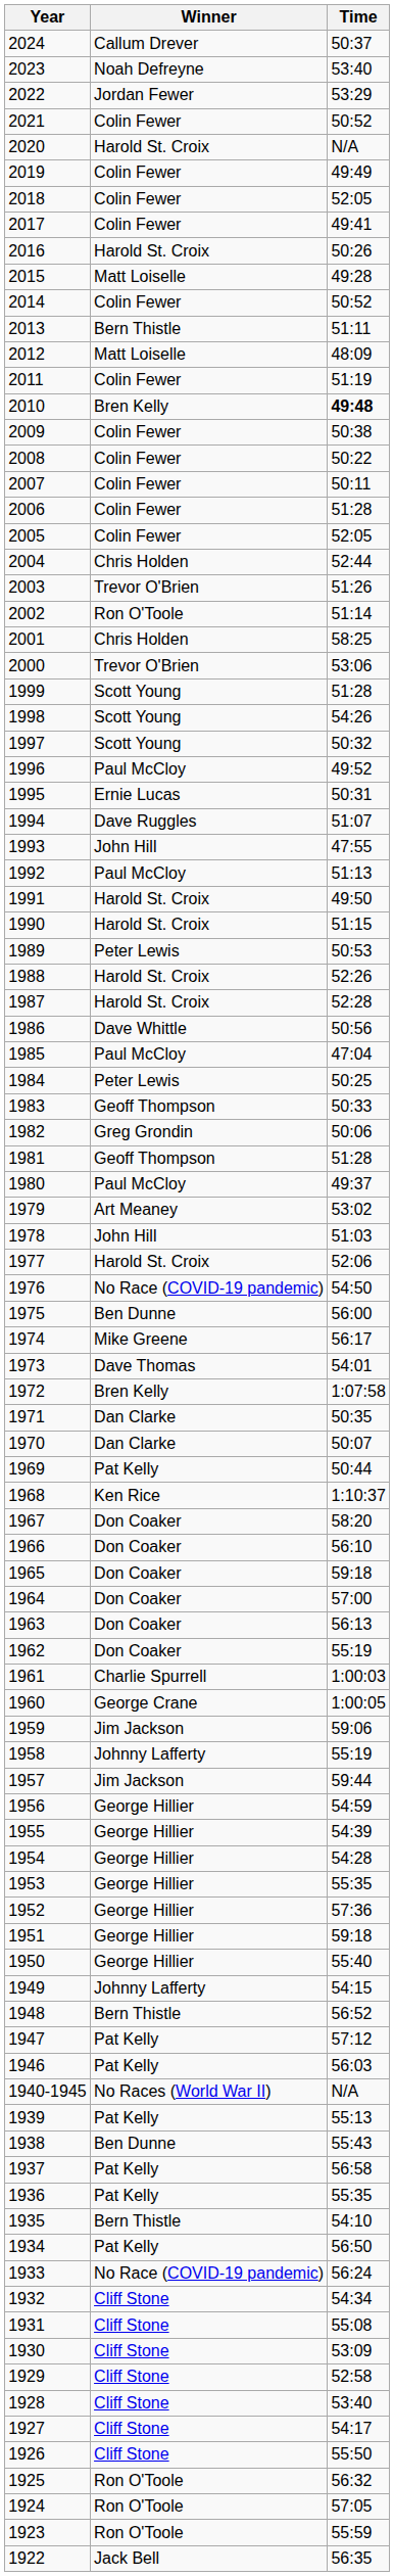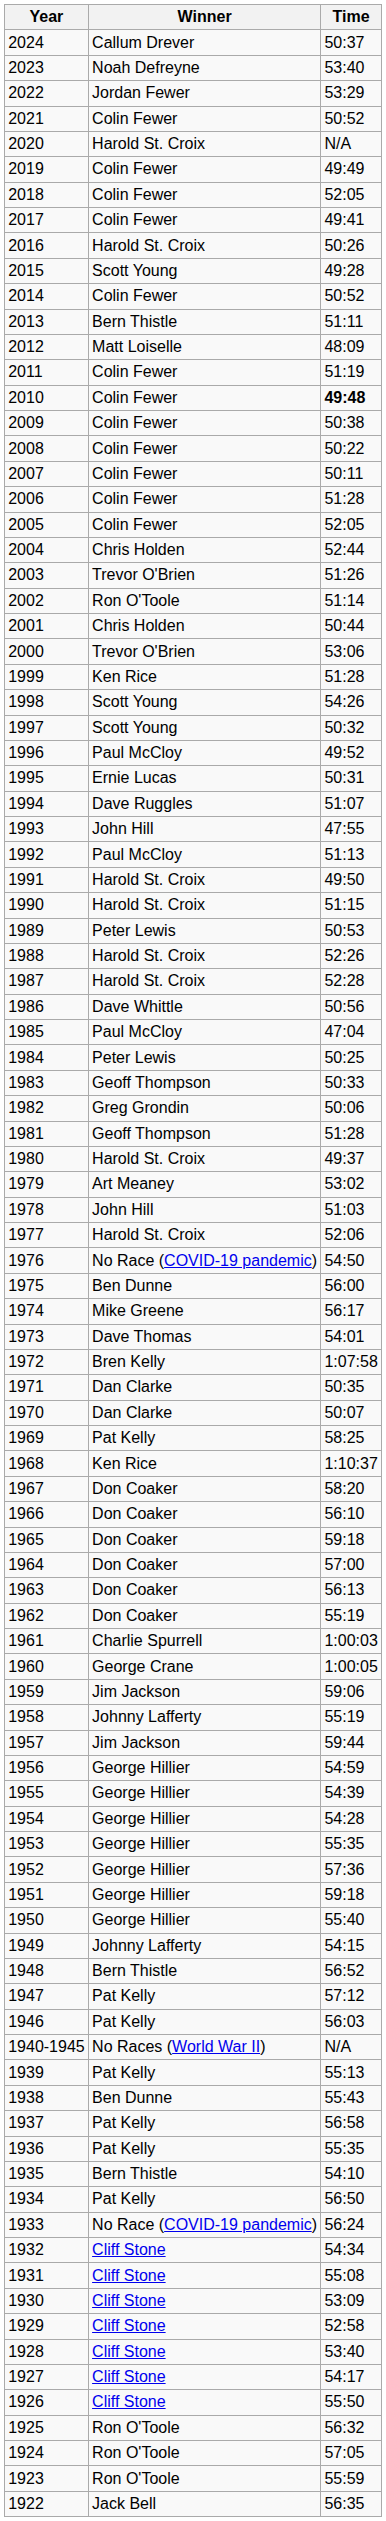 <table class="wikitable">
 <tr>
 <th>Year</th>
 <th>Winner</th>
 <th>Time</th>
 </tr>
 <tr>
 <td>2024</td>
 <td>Callum Drever</td>
 <td>50:37</td>
 </tr>
 <tr>
 <td>2023</td>
 <td>Noah Defreyne</td>
 <td>53:40</td>
 </tr>
 <tr>
 <td>2022</td>
 <td>Jordan Fewer</td>
 <td>53:29</td>
 </tr>
 <tr>
 <td>2021</td>
 <td>Colin Fewer</td>
 <td>50:52</td>
 </tr>
 <tr>
 <td>2020</td>
 <td>Harold St. Croix</td>
 <td>N/A</td>
 </tr>
 <tr>
 <td>2019</td>
 <td>Colin Fewer</td>
 <td>49:49</td>
 </tr>
 <tr>
 <td>2018</td>
 <td>Colin Fewer</td>
 <td>52:05</td>
 </tr>
 <tr>
 <td>2017</td>
 <td>Colin Fewer</td>
 <td>49:41</td>
 </tr>
 <tr>
 <td>2016</td>
 <td>Harold St. Croix</td>
 <td>50:26</td>
 </tr>
 <tr>
 <td>2015</td>
-<td>Matt Loiselle</td>
+<td>Scott Young</td>
 <td>49:28</td>
 </tr>
 <tr>
 <td>2014</td>
 <td>Colin Fewer</td>
 <td>50:52</td>
 </tr>
 <tr>
 <td>2013</td>
 <td>Bern Thistle</td>
 <td>51:11</td>
 </tr>
 <tr>
 <td>2012</td>
 <td>Matt Loiselle</td>
 <td>48:09</td>
 </tr>
 <tr>
 <td>2011</td>
 <td>Colin Fewer</td>
 <td>51:19</td>
 </tr>
 <tr>
 <td>2010</td>
-<td>Bren Kelly</td>
+<td>Colin Fewer</td>
 <td><strong>49:48</strong></td>
 </tr>
 <tr>
 <td>2009</td>
 <td>Colin Fewer</td>
 <td>50:38</td>
 </tr>
 <tr>
 <td>2008</td>
 <td>Colin Fewer</td>
 <td>50:22</td>
 </tr>
 <tr>
 <td>2007</td>
 <td>Colin Fewer</td>
 <td>50:11</td>
 </tr>
 <tr>
 <td>2006</td>
 <td>Colin Fewer</td>
 <td>51:28</td>
 </tr>
 <tr>
 <td>2005</td>
 <td>Colin Fewer</td>
 <td>52:05</td>
 </tr>
 <tr>
 <td>2004</td>
 <td>Chris Holden</td>
 <td>52:44</td>
 </tr>
 <tr>
 <td>2003</td>
 <td>Trevor O'Brien</td>
 <td>51:26</td>
 </tr>
 <tr>
 <td>2002</td>
 <td>Ron O'Toole</td>
 <td>51:14</td>
 </tr>
 <tr>
 <td>2001</td>
 <td>Chris Holden</td>
-<td>58:25</td>
+<td>50:44</td>
 </tr>
 <tr>
 <td>2000</td>
 <td>Trevor O'Brien</td>
 <td>53:06</td>
 </tr>
 <tr>
 <td>1999</td>
-<td>Scott Young</td>
+<td>Ken Rice</td>
 <td>51:28</td>
 </tr>
 <tr>
 <td>1998</td>
 <td>Scott Young</td>
 <td>54:26</td>
 </tr>
 <tr>
 <td>1997</td>
 <td>Scott Young</td>
 <td>50:32</td>
 </tr>
 <tr>
 <td>1996</td>
 <td>Paul McCloy</td>
 <td>49:52</td>
 </tr>
 <tr>
 <td>1995</td>
 <td>Ernie Lucas</td>
 <td>50:31</td>
 </tr>
 <tr>
 <td>1994</td>
 <td>Dave Ruggles</td>
 <td>51:07</td>
 </tr>
 <tr>
 <td>1993</td>
 <td>John Hill</td>
 <td>47:55</td>
 </tr>
 <tr>
 <td>1992</td>
 <td>Paul McCloy</td>
 <td>51:13</td>
 </tr>
 <tr>
 <td>1991</td>
 <td>Harold St. Croix</td>
 <td>49:50</td>
 </tr>
 <tr>
 <td>1990</td>
 <td>Harold St. Croix</td>
 <td>51:15</td>
 </tr>
 <tr>
 <td>1989</td>
 <td>Peter Lewis</td>
 <td>50:53</td>
 </tr>
 <tr>
 <td>1988</td>
 <td>Harold St. Croix</td>
 <td>52:26</td>
 </tr>
 <tr>
 <td>1987</td>
 <td>Harold St. Croix</td>
 <td>52:28</td>
 </tr>
 <tr>
 <td>1986</td>
 <td>Dave Whittle</td>
 <td>50:56</td>
 </tr>
 <tr>
 <td>1985</td>
 <td>Paul McCloy</td>
 <td>47:04</td>
 </tr>
 <tr>
 <td>1984</td>
 <td>Peter Lewis</td>
 <td>50:25</td>
 </tr>
 <tr>
 <td>1983</td>
 <td>Geoff Thompson</td>
 <td>50:33</td>
 </tr>
 <tr>
 <td>1982</td>
 <td>Greg Grondin</td>
 <td>50:06</td>
 </tr>
 <tr>
 <td>1981</td>
 <td>Geoff Thompson</td>
 <td>51:28</td>
 </tr>
 <tr>
 <td>1980</td>
-<td>Paul McCloy</td>
+<td>Harold St. Croix</td>
 <td>49:37</td>
 </tr>
 <tr>
 <td>1979</td>
 <td>Art Meaney</td>
 <td>53:02</td>
 </tr>
 <tr>
 <td>1978</td>
 <td>John Hill</td>
 <td>51:03</td>
 </tr>
 <tr>
 <td>1977</td>
 <td>Harold St. Croix</td>
 <td>52:06</td>
 </tr>
 <tr>
 <td>1976</td>
 <td>No Race (<a href='#'>COVID-19 pandemic</a>)</td>
 <td>54:50</td>
 </tr>
 <tr>
 <td>1975</td>
 <td>Ben Dunne</td>
 <td>56:00</td>
 </tr>
 <tr>
 <td>1974</td>
 <td>Mike Greene</td>
 <td>56:17</td>
 </tr>
 <tr>
 <td>1973</td>
 <td>Dave Thomas</td>
 <td>54:01</td>
 </tr>
 <tr>
 <td>1972</td>
 <td>Bren Kelly</td>
 <td>1:07:58</td>
 </tr>
 <tr>
 <td>1971</td>
 <td>Dan Clarke</td>
 <td>50:35</td>
 </tr>
 <tr>
 <td>1970</td>
 <td>Dan Clarke</td>
 <td>50:07</td>
 </tr>
 <tr>
 <td>1969</td>
 <td>Pat Kelly</td>
-<td>50:44</td>
+<td>58:25</td>
 </tr>
 <tr>
 <td>1968</td>
 <td>Ken Rice</td>
 <td>1:10:37</td>
 </tr>
 <tr>
 <td>1967</td>
 <td>Don Coaker</td>
 <td>58:20</td>
 </tr>
 <tr>
 <td>1966</td>
 <td>Don Coaker</td>
 <td>56:10</td>
 </tr>
 <tr>
 <td>1965</td>
 <td>Don Coaker</td>
 <td>59:18</td>
 </tr>
 <tr>
 <td>1964</td>
 <td>Don Coaker</td>
 <td>57:00</td>
 </tr>
 <tr>
 <td>1963</td>
 <td>Don Coaker</td>
 <td>56:13</td>
 </tr>
 <tr>
 <td>1962</td>
 <td>Don Coaker</td>
 <td>55:19</td>
 </tr>
 <tr>
 <td>1961</td>
 <td>Charlie Spurrell</td>
 <td>1:00:03</td>
 </tr>
 <tr>
 <td>1960</td>
 <td>George Crane</td>
 <td>1:00:05</td>
 </tr>
 <tr>
 <td>1959</td>
 <td>Jim Jackson</td>
 <td>59:06</td>
 </tr>
 <tr>
 <td>1958</td>
 <td>Johnny Lafferty</td>
 <td>55:19</td>
 </tr>
 <tr>
 <td>1957</td>
 <td>Jim Jackson</td>
 <td>59:44</td>
 </tr>
 <tr>
 <td>1956</td>
 <td>George Hillier</td>
 <td>54:59</td>
 </tr>
 <tr>
 <td>1955</td>
 <td>George Hillier</td>
 <td>54:39</td>
 </tr>
 <tr>
 <td>1954</td>
 <td>George Hillier</td>
 <td>54:28</td>
 </tr>
 <tr>
 <td>1953</td>
 <td>George Hillier</td>
 <td>55:35</td>
 </tr>
 <tr>
 <td>1952</td>
 <td>George Hillier</td>
 <td>57:36</td>
 </tr>
 <tr>
 <td>1951</td>
 <td>George Hillier</td>
 <td>59:18</td>
 </tr>
 <tr>
 <td>1950</td>
 <td>George Hillier</td>
 <td>55:40</td>
 </tr>
 <tr>
 <td>1949</td>
 <td>Johnny Lafferty</td>
 <td>54:15</td>
 </tr>
 <tr>
 <td>1948</td>
 <td>Bern Thistle</td>
 <td>56:52</td>
 </tr>
 <tr>
 <td>1947</td>
 <td>Pat Kelly</td>
 <td>57:12</td>
 </tr>
 <tr>
 <td>1946</td>
 <td>Pat Kelly</td>
 <td>56:03</td>
 </tr>
 <tr>
 <td>1940-1945</td>
 <td>No Races (<a href='#'>World War II</a>)</td>
 <td>N/A</td>
 </tr>
 <tr>
 <td>1939</td>
 <td>Pat Kelly</td>
 <td>55:13</td>
 </tr>
 <tr>
 <td>1938</td>
 <td>Ben Dunne</td>
 <td>55:43</td>
 </tr>
 <tr>
 <td>1937</td>
 <td>Pat Kelly</td>
 <td>56:58</td>
 </tr>
 <tr>
 <td>1936</td>
 <td>Pat Kelly</td>
 <td>55:35</td>
 </tr>
 <tr>
 <td>1935</td>
 <td>Bern Thistle</td>
 <td>54:10</td>
 </tr>
 <tr>
 <td>1934</td>
 <td>Pat Kelly</td>
 <td>56:50</td>
 </tr>
 <tr>
 <td>1933</td>
 <td>No Race (<a href='#'>COVID-19 pandemic</a>)</td>
 <td>56:24</td>
 </tr>
 <tr>
 <td>1932</td>
 <td><a href='#'>Cliff Stone</a></td>
 <td>54:34</td>
 </tr>
 <tr>
 <td>1931</td>
 <td><a href='#'>Cliff Stone</a></td>
 <td>55:08</td>
 </tr>
 <tr>
 <td>1930</td>
 <td><a href='#'>Cliff Stone</a></td>
 <td>53:09</td>
 </tr>
 <tr>
 <td>1929</td>
 <td><a href='#'>Cliff Stone</a></td>
 <td>52:58</td>
 </tr>
 <tr>
 <td>1928</td>
 <td><a href='#'>Cliff Stone</a></td>
 <td>53:40</td>
 </tr>
 <tr>
 <td>1927</td>
 <td><a href='#'>Cliff Stone</a></td>
 <td>54:17</td>
 </tr>
 <tr>
 <td>1926</td>
 <td><a href='#'>Cliff Stone</a></td>
 <td>55:50</td>
 </tr>
 <tr>
 <td>1925</td>
 <td>Ron O'Toole</td>
 <td>56:32</td>
 </tr>
 <tr>
 <td>1924</td>
 <td>Ron O'Toole</td>
 <td>57:05</td>
 </tr>
 <tr>
 <td>1923</td>
 <td>Ron O'Toole</td>
 <td>55:59</td>
 </tr>
 <tr>
 <td>1922</td>
 <td>Jack Bell</td>
 <td>56:35</td>
 </tr>
 </table>
